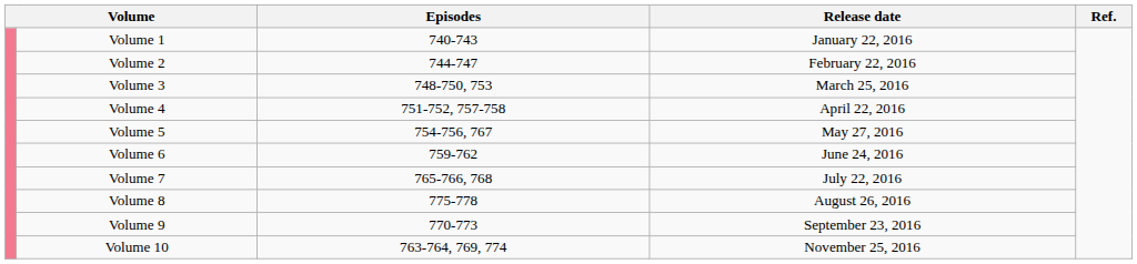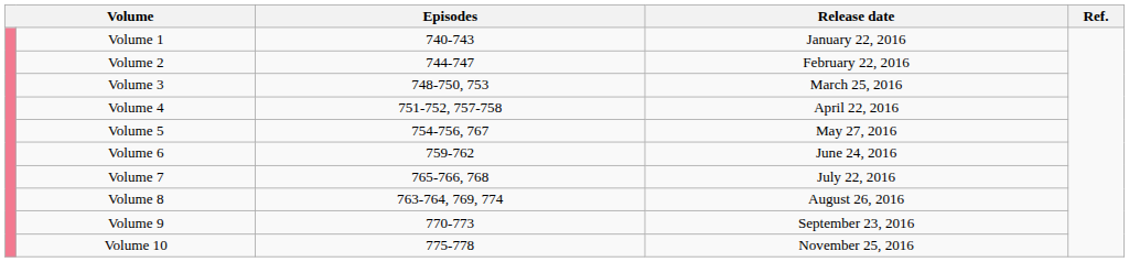 <table class="wikitable" style="text-align: center; width: 98%;">
 <tr>
 <th colspan="2" scope="column">Volume</th>
 <th scope="column">Episodes</th>
 <th scope="column">Release date</th>
 <th scope="column" width="5%">Ref.</th>
 </tr>
 <tr>
 <td rowspan="10" width="1%" style="background: #F37990;"></td>
 <td>Volume 1</td>
 <td>740-743</td>
 <td>January 22, 2016</td>
 <td rowspan="10"></td>
 </tr>
 <tr>
 <td>Volume 2</td>
 <td>744-747</td>
 <td>February 22, 2016</td>
 </tr>
 <tr>
 <td>Volume 3</td>
 <td>748-750, 753</td>
 <td>March 25, 2016</td>
 </tr>
 <tr>
 <td>Volume 4</td>
 <td>751-752, 757-758</td>
 <td>April 22, 2016</td>
 </tr>
 <tr>
 <td>Volume 5</td>
 <td>754-756, 767</td>
 <td>May 27, 2016</td>
 </tr>
 <tr>
 <td>Volume 6</td>
 <td>759-762</td>
 <td>June 24, 2016</td>
 </tr>
 <tr>
 <td>Volume 7</td>
 <td>765-766, 768</td>
 <td>July 22, 2016</td>
 </tr>
 <tr>
 <td>Volume 8</td>
-<td>775-778</td>
+<td>763-764, 769, 774</td>
 <td>August 26, 2016</td>
 </tr>
 <tr>
 <td>Volume 9</td>
 <td>770-773</td>
 <td>September 23, 2016</td>
 </tr>
 <tr>
 <td>Volume 10</td>
-<td>763-764, 769, 774</td>
+<td>775-778</td>
 <td>November 25, 2016</td>
 </tr>
 </table>
